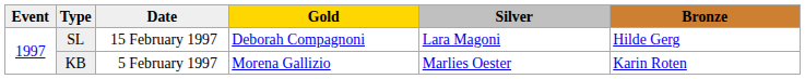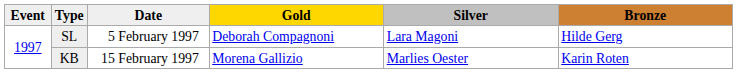 <table class="wikitable plainrowheaders" style="background:#fff; font-size:86%; line-height:15px; border:grey solid 1px; border-collapse:collapse;">
 <tr>
 <th style="background-color: #EFEFEF;" width="40">Event</th>
 <th style="background-color: #EFEFEF;" width="30">Type</th>
 <th style="background-color: #EFEFEF;" width="115">Date</th>
 <th style="background-color: #FFD700;" width="168">Gold</th>
 <th style="background-color: #C0C0C0;" width="168">Silver</th>
 <th style="background-color: #CD7F32;" width="168">Bronze</th>
 </tr>
 <tr>
 <td align=center rowspan=2><a href='#'>1997</a></td>
 <td align=center bgcolor=#EFEFEF>SL</td>
-<td align=right>15 February 1997  </td>
+<td align=right>5 February 1997  </td>
 <td> <a href='#'>Deborah Compagnoni</a></td>
 <td> <a href='#'>Lara Magoni</a></td>
 <td> <a href='#'>Hilde Gerg</a></td>
 </tr>
 <tr>
 <td align=center bgcolor=#EFEFEF>KB</td>
-<td align=right>5 February 1997  </td>
+<td align=right>15 February 1997  </td>
 <td> <a href='#'>Morena Gallizio</a></td>
 <td> <a href='#'>Marlies Oester</a></td>
 <td> <a href='#'>Karin Roten</a></td>
 </tr>
 </table>
